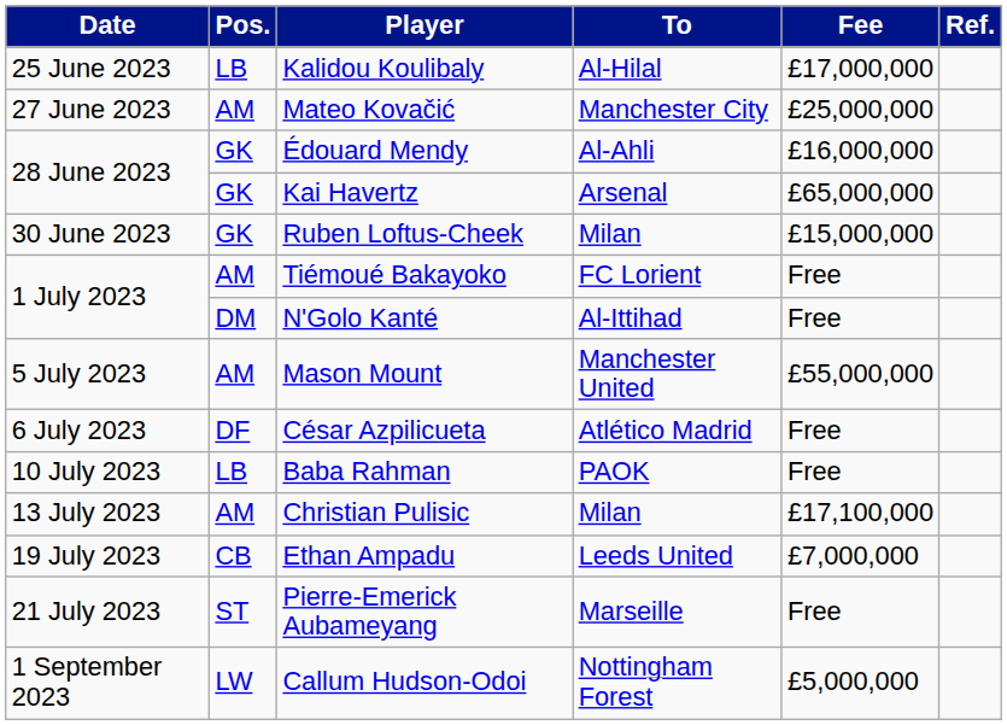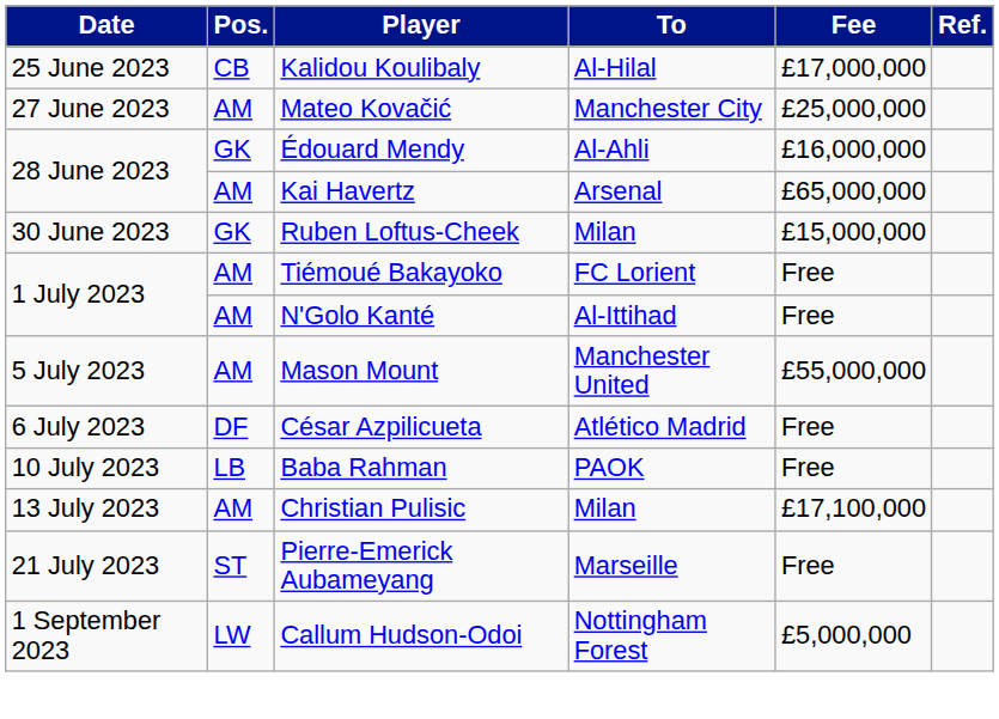 <table class="wikitable plainrowheaders sortable">
 <tr>
 <th style="background:#001489; color:#FFFFFF;">Date</th>
 <th style="background:#001489; color:#FFFFFF;">Pos.</th>
 <th style="background:#001489; color:#FFFFFF;">Player</th>
 <th style="background:#001489; color:#FFFFFF;">To</th>
 <th style="background:#001489; color:#FFFFFF;">Fee</th>
 <th style="background:#001489; color:#FFFFFF;">Ref.</th>
 </tr>
 <tr>
 <td>25 June 2023</td>
-<td><a href='#'>LB</a></td>
+<td><a href='#'>CB</a></td>
 <td> <a href='#'>Kalidou Koulibaly</a></td>
 <td> <a href='#'>Al-Hilal</a></td>
 <td>£17,000,000</td>
 <td></td>
 </tr>
 <tr>
 <td>27 June 2023</td>
 <td><a href='#'>AM</a></td>
 <td> <a href='#'>Mateo Kovačić</a></td>
 <td> <a href='#'>Manchester City</a></td>
 <td>£25,000,000</td>
 <td></td>
 </tr>
 <tr>
 <td rowspan="2">28 June 2023</td>
 <td><a href='#'>GK</a></td>
 <td> <a href='#'>Édouard Mendy</a></td>
 <td> <a href='#'>Al-Ahli</a></td>
 <td>£16,000,000</td>
 <td></td>
 </tr>
 <tr>
-<td><a href='#'>GK</a></td>
+<td><a href='#'>AM</a></td>
 <td> <a href='#'>Kai Havertz</a></td>
 <td> <a href='#'>Arsenal</a></td>
 <td>£65,000,000</td>
 <td></td>
 </tr>
 <tr>
 <td>30 June 2023</td>
 <td><a href='#'>GK</a></td>
 <td> <a href='#'>Ruben Loftus-Cheek</a></td>
 <td> <a href='#'>Milan</a></td>
 <td>£15,000,000</td>
 <td></td>
 </tr>
 <tr>
 <td rowspan="2">1 July 2023</td>
 <td><a href='#'>AM</a></td>
 <td> <a href='#'>Tiémoué Bakayoko</a></td>
 <td> <a href='#'>FC Lorient</a></td>
 <td>Free</td>
 <td></td>
 </tr>
 <tr>
-<td><a href='#'>DM</a></td>
+<td><a href='#'>AM</a></td>
 <td> <a href='#'>N'Golo Kanté</a></td>
 <td> <a href='#'>Al-Ittihad</a></td>
 <td>Free</td>
 <td></td>
 </tr>
 <tr>
 <td>5 July 2023</td>
 <td><a href='#'>AM</a></td>
 <td> <a href='#'>Mason Mount</a></td>
 <td> <a href='#'>Manchester United</a></td>
 <td>£55,000,000</td>
 <td></td>
 </tr>
 <tr>
 <td>6 July 2023</td>
 <td><a href='#'>DF</a></td>
 <td> <a href='#'>César Azpilicueta</a></td>
 <td> <a href='#'>Atlético Madrid</a></td>
 <td>Free</td>
 <td></td>
 </tr>
 <tr>
 <td>10 July 2023</td>
 <td><a href='#'>LB</a></td>
 <td> <a href='#'>Baba Rahman</a></td>
 <td> <a href='#'>PAOK</a></td>
 <td>Free</td>
 <td></td>
 </tr>
 <tr>
 <td>13 July 2023</td>
 <td><a href='#'>AM</a></td>
 <td> <a href='#'>Christian Pulisic</a></td>
 <td> <a href='#'>Milan</a></td>
 <td>£17,100,000</td>
 <td></td>
 </tr>
 <tr>
-<td>19 July 2023</td>
-<td><a href='#'>CB</a></td>
-<td> <a href='#'>Ethan Ampadu</a></td>
-<td> <a href='#'>Leeds United</a></td>
-<td>£7,000,000</td>
-<td></td>
-</tr>
-<tr>
 <td>21 July 2023</td>
 <td><a href='#'>ST</a></td>
 <td> <a href='#'>Pierre-Emerick Aubameyang</a></td>
 <td> <a href='#'>Marseille</a></td>
 <td>Free</td>
 <td></td>
 </tr>
 <tr>
 <td>1 September 2023</td>
 <td><a href='#'>LW</a></td>
 <td> <a href='#'>Callum Hudson-Odoi</a></td>
 <td> <a href='#'>Nottingham Forest</a></td>
 <td>£5,000,000</td>
 <td></td>
 </tr>
 </table>
